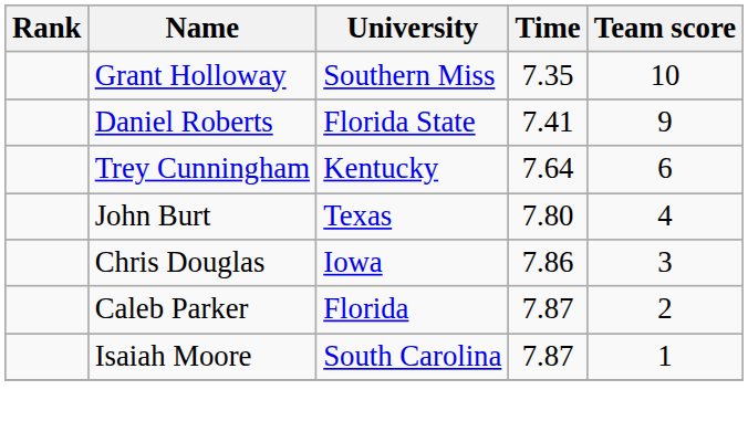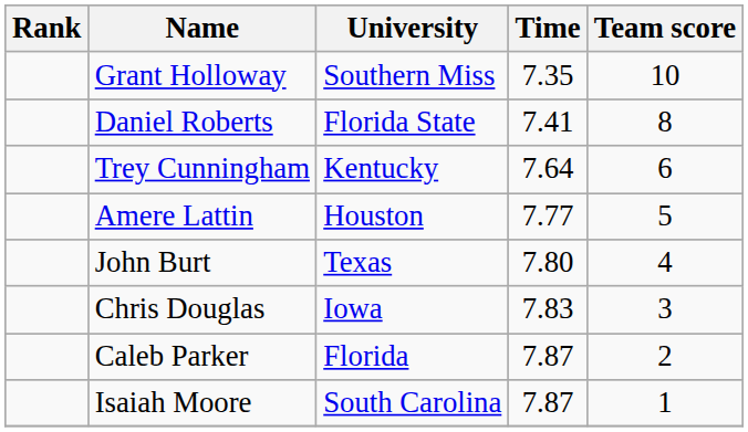 <table class="wikitable sortable" style="text-align:center">
 <tr>
 <th>Rank</th>
 <th>Name</th>
 <th>University</th>
 <th>Time</th>
 <th>Team score</th>
 </tr>
 <tr>
 <td></td>
 <td align=left><a href='#'>Grant Holloway</a></td>
 <td align=left><a href='#'>Southern Miss</a></td>
 <td>7.35</td>
 <td>10</td>
 </tr>
 <tr>
 <td></td>
 <td align=left><a href='#'>Daniel Roberts</a></td>
 <td align="left"><a href='#'>Florida State</a></td>
 <td>7.41</td>
-<td>9</td>
+<td>8</td>
 </tr>
 <tr>
 <td></td>
 <td align=left><a href='#'>Trey Cunningham</a></td>
 <td align=left><a href='#'>Kentucky</a></td>
 <td>7.64</td>
 <td>6</td>
+</tr>
+<tr>
+<td></td>
+<td align=left><a href='#'>Amere Lattin</a></td>
+<td align=left><a href='#'>Houston</a></td>
+<td>7.77</td>
+<td>5</td>
 </tr>
 <tr>
 <td></td>
 <td align=left>John Burt</td>
 <td align=left><a href='#'>Texas</a></td>
 <td>7.80</td>
 <td>4</td>
 </tr>
 <tr>
 <td></td>
 <td align=left>Chris Douglas</td>
 <td align=left><a href='#'>Iowa</a></td>
-<td>7.86</td>
+<td>7.83</td>
 <td>3</td>
 </tr>
 <tr>
 <td></td>
 <td align=left>Caleb Parker</td>
 <td align=left><a href='#'>Florida</a></td>
 <td>7.87</td>
 <td>2</td>
 </tr>
 <tr>
 <td></td>
 <td align=left>Isaiah Moore</td>
 <td align=left><a href='#'>South Carolina</a></td>
 <td>7.87</td>
 <td>1</td>
 </tr>
 <tr>
 </tr>
 </table>
